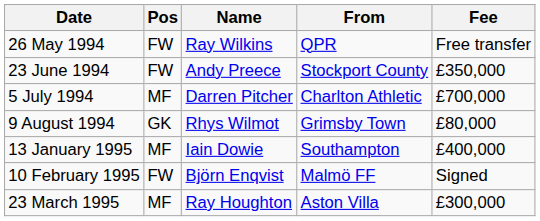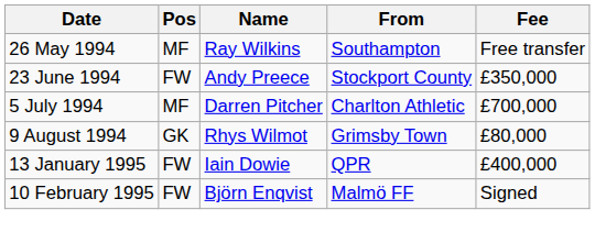 <table class="wikitable">
 <tr>
 <th>Date</th>
 <th>Pos</th>
 <th>Name</th>
 <th>From</th>
 <th>Fee</th>
 </tr>
 <tr>
 <td>26 May 1994</td>
-<td>FW</td>
+<td>MF</td>
 <td><a href='#'>Ray Wilkins</a></td>
-<td><a href='#'>QPR</a></td>
+<td><a href='#'>Southampton</a></td>
 <td>Free transfer</td>
 </tr>
 <tr>
 <td>23 June 1994</td>
 <td>FW</td>
 <td><a href='#'>Andy Preece</a></td>
 <td><a href='#'>Stockport County</a></td>
 <td>£350,000</td>
 </tr>
 <tr>
 <td>5 July 1994</td>
 <td>MF</td>
 <td><a href='#'>Darren Pitcher</a></td>
 <td><a href='#'>Charlton Athletic</a></td>
 <td>£700,000</td>
 </tr>
 <tr>
 <td>9 August 1994</td>
 <td>GK</td>
 <td><a href='#'>Rhys Wilmot</a></td>
 <td><a href='#'>Grimsby Town</a></td>
 <td>£80,000</td>
 </tr>
 <tr>
 <td>13 January 1995</td>
-<td>MF</td>
+<td>FW</td>
 <td><a href='#'>Iain Dowie</a></td>
-<td><a href='#'>Southampton</a></td>
+<td><a href='#'>QPR</a></td>
 <td>£400,000</td>
 </tr>
 <tr>
 <td>10 February 1995</td>
 <td>FW</td>
 <td><a href='#'>Björn Enqvist</a></td>
 <td><a href='#'>Malmö FF</a></td>
 <td>Signed</td>
 </tr>
-<tr>
-<td>23 March 1995</td>
-<td>MF</td>
-<td><a href='#'>Ray Houghton</a></td>
-<td><a href='#'>Aston Villa</a></td>
-<td>£300,000</td>
-</tr>
 </table>
